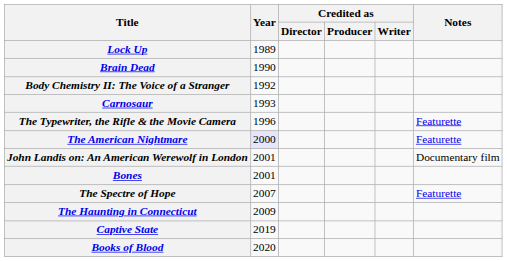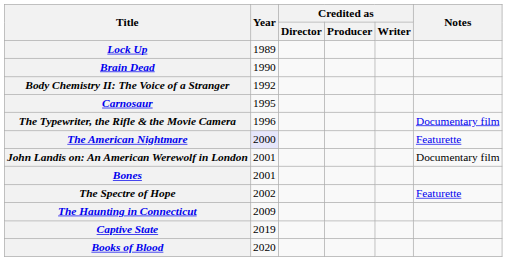 <table class="wikitable plainrowheaders sortable">
 <tr>
 <th rowspan="2" scope="col">Title</th>
 <th rowspan="2" scope="col">Year</th>
 <th colspan="3" scope="col">Credited as</th>
 <th rowspan="2" scope="col" class="unsortable">Notes</th>
 </tr>
 <tr>
 <th>Director</th>
 <th>Producer</th>
 <th>Writer</th>
 </tr>
 <tr>
 <th scope=row><em><a href='#'>Lock Up</a></em></th>
 <td>1989</td>
 <td></td>
 <td></td>
 <td></td>
 <td></td>
 </tr>
 <tr>
 <th scope=row><em><a href='#'>Brain Dead</a></em></th>
 <td>1990</td>
 <td></td>
 <td></td>
 <td></td>
 <td></td>
 </tr>
 <tr>
 <th scope=row><em>Body Chemistry II: The Voice of a Stranger</em></th>
 <td>1992</td>
 <td></td>
 <td></td>
 <td></td>
 <td></td>
 </tr>
 <tr>
 <th scope=row><em><a href='#'>Carnosaur</a></em></th>
-<td>1993</td>
+<td>1995</td>
 <td></td>
 <td></td>
 <td></td>
 <td></td>
 </tr>
 <tr>
 <th scope=row><em>The Typewriter, the Rifle & the Movie Camera</em></th>
 <td>1996</td>
 <td></td>
 <td></td>
 <td></td>
-<td><a href='#'>Featurette</a></td>
+<td><a href='#'>Documentary film</a></td>
 </tr>
 <tr>
 <th scope=row><em><a href='#'>The American Nightmare</a></em></th>
 <td style="background: lavender;">2000</td>
 <td></td>
 <td></td>
 <td></td>
 <td><a href='#'>Featurette</a></td>
 </tr>
 <tr>
 <th scope=row><em>John Landis on: An American Werewolf in London</em></th>
 <td>2001</td>
 <td></td>
 <td></td>
 <td></td>
 <td>Documentary film</td>
 </tr>
 <tr>
 <th scope=row><em><a href='#'>Bones</a></em></th>
 <td>2001</td>
 <td></td>
 <td></td>
 <td></td>
 <td></td>
 </tr>
 <tr>
 <th scope=row><em>The Spectre of Hope</em></th>
-<td>2007</td>
+<td>2002</td>
 <td></td>
 <td></td>
 <td></td>
 <td><a href='#'>Featurette</a></td>
 </tr>
 <tr>
 <th scope=row><em><a href='#'>The Haunting in Connecticut</a></em></th>
 <td>2009</td>
 <td></td>
 <td></td>
 <td></td>
 <td></td>
 </tr>
 <tr>
 <th scope=row><em><a href='#'>Captive State</a></em></th>
 <td>2019</td>
 <td></td>
 <td></td>
 <td></td>
 <td></td>
 </tr>
 <tr>
 <th scope=row><em><a href='#'>Books of Blood</a></em></th>
 <td>2020</td>
 <td></td>
 <td></td>
 <td></td>
 <td></td>
 </tr>
 </table>
